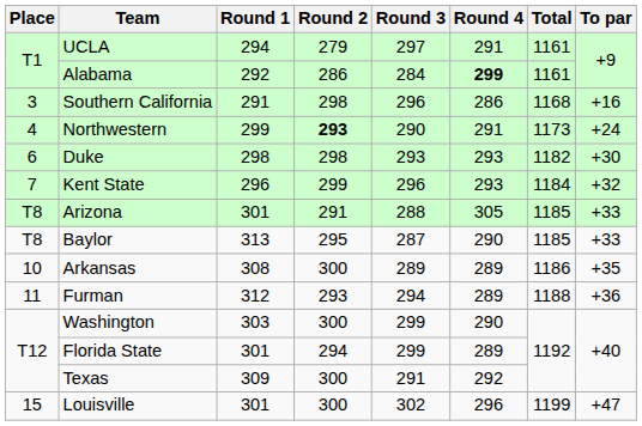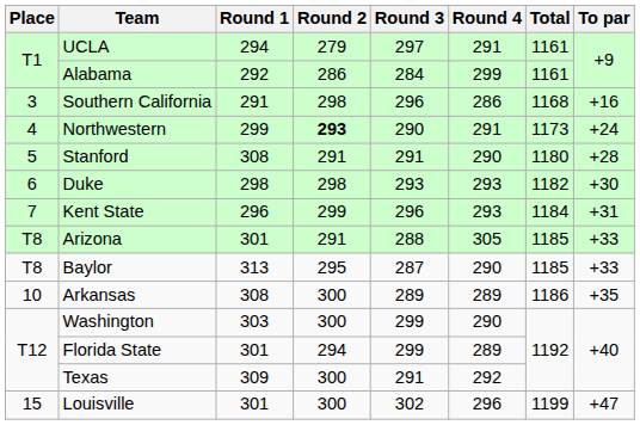 <table class="wikitable" style="text-align:center">
 <tr>
 <th>Place</th>
 <th>Team</th>
 <th>Round 1</th>
 <th>Round 2</th>
 <th>Round 3</th>
 <th>Round 4</th>
 <th>Total</th>
 <th>To par</th>
 </tr>
 <tr style="background:#ccffcc;">
 <td rowspan="2">T1</td>
 <td align=left>UCLA</td>
 <td>294</td>
 <td>279</td>
 <td>297</td>
 <td>291</td>
 <td>1161</td>
 <td rowspan=2>+9</td>
 </tr>
 <tr style="background:#ccffcc;">
 <td align=left>Alabama</td>
 <td>292</td>
 <td>286</td>
 <td>284</td>
-<td><strong>299</strong></td>
+<td>299</td>
 <td>1161</td>
 </tr>
 <tr style="background:#ccffcc;">
 <td>3</td>
 <td align=left>Southern California</td>
 <td>291</td>
 <td>298</td>
 <td>296</td>
 <td>286</td>
 <td>1168</td>
 <td>+16</td>
 </tr>
 <tr style="background:#ccffcc;">
 <td>4</td>
 <td align=left>Northwestern</td>
 <td>299</td>
 <td><strong>293</strong></td>
 <td>290</td>
 <td>291</td>
 <td>1173</td>
 <td>+24</td>
 </tr>
 <tr style="background:#ccffcc;">
+<td>5</td>
+<td align=left>Stanford</td>
+<td>308</td>
+<td>291</td>
+<td>291</td>
+<td>290</td>
+<td>1180</td>
+<td>+28</td>
+</tr>
+<tr style="background:#ccffcc;">
 <td>6</td>
 <td align=left>Duke</td>
 <td>298</td>
 <td>298</td>
 <td>293</td>
 <td>293</td>
 <td>1182</td>
 <td>+30</td>
 </tr>
 <tr style="background:#ccffcc;">
 <td>7</td>
 <td align=left>Kent State</td>
 <td>296</td>
 <td>299</td>
 <td>296</td>
 <td>293</td>
 <td>1184</td>
-<td>+32</td>
+<td>+31</td>
 </tr>
 <tr style="background:#ccffcc;">
 <td>T8</td>
 <td align=left>Arizona</td>
 <td>301</td>
 <td>291</td>
 <td>288</td>
 <td>305</td>
 <td>1185</td>
 <td>+33</td>
 </tr>
 <tr>
 <td>T8</td>
 <td align=left>Baylor</td>
 <td>313</td>
 <td>295</td>
 <td>287</td>
 <td>290</td>
 <td>1185</td>
 <td>+33</td>
 </tr>
 <tr>
 <td>10</td>
 <td align=left>Arkansas</td>
 <td>308</td>
 <td>300</td>
 <td>289</td>
 <td>289</td>
 <td>1186</td>
 <td>+35</td>
-</tr>
-<tr>
-<td>11</td>
-<td align=left>Furman</td>
-<td>312</td>
-<td>293</td>
-<td>294</td>
-<td>289</td>
-<td>1188</td>
-<td>+36</td>
 </tr>
 <tr>
 <td rowspan=3>T12</td>
 <td align=left>Washington</td>
 <td>303</td>
 <td>300</td>
 <td>299</td>
 <td>290</td>
 <td rowspan=3>1192</td>
 <td rowspan=3>+40</td>
 </tr>
 <tr>
 <td align=left>Florida State</td>
 <td>301</td>
 <td>294</td>
 <td>299</td>
 <td>289</td>
 </tr>
 <tr>
 <td align=left>Texas</td>
 <td>309</td>
 <td>300</td>
 <td>291</td>
 <td>292</td>
 </tr>
 <tr>
 <td>15</td>
 <td align=left>Louisville</td>
 <td>301</td>
 <td>300</td>
 <td>302</td>
 <td>296</td>
 <td>1199</td>
 <td>+47</td>
 </tr>
 </table>
